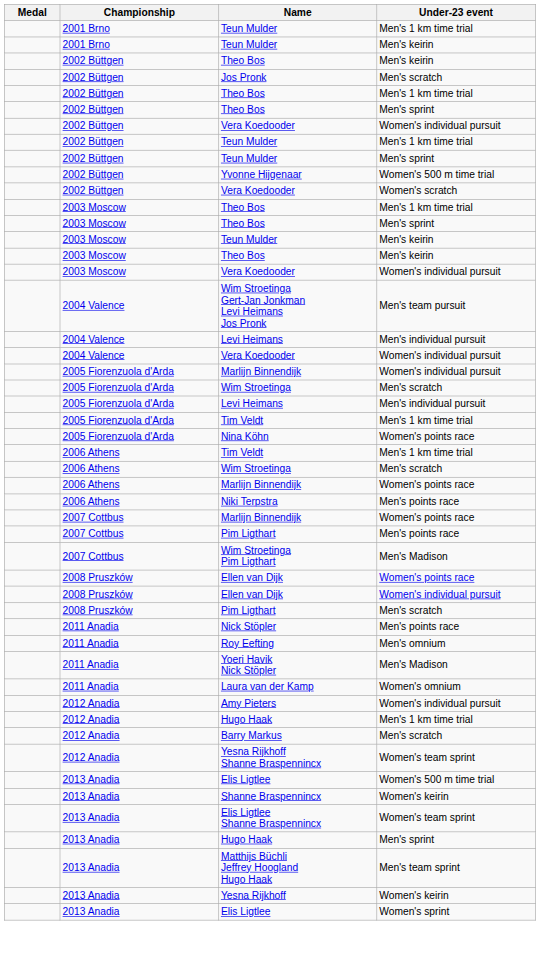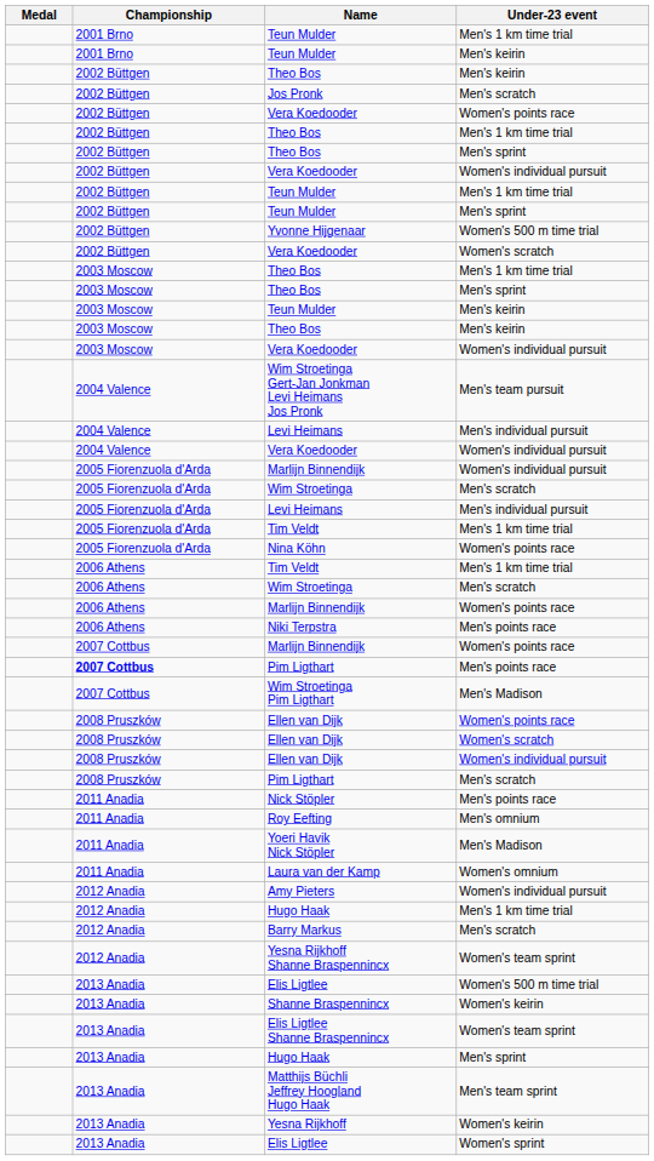 <table class="wikitable sortable">
 <tr>
 <th style="width:5em">Medal</th>
 <th style="width:15em">Championship</th>
 <th style="width:15em">Name</th>
 <th style="width:15em">Under-23 event</th>
 </tr>
 <tr>
 <td></td>
 <td> <a href='#'>2001 Brno</a></td>
 <td><a href='#'>Teun Mulder</a></td>
 <td>Men's 1 km time trial</td>
 </tr>
 <tr>
 <td></td>
 <td> <a href='#'>2001 Brno</a></td>
 <td><a href='#'>Teun Mulder</a></td>
 <td>Men's keirin</td>
 </tr>
 <tr>
 <td></td>
 <td> <a href='#'>2002 Büttgen</a></td>
 <td><a href='#'>Theo Bos</a></td>
 <td>Men's keirin</td>
 </tr>
 <tr>
 <td></td>
 <td> <a href='#'>2002 Büttgen</a></td>
 <td><a href='#'>Jos Pronk</a></td>
 <td>Men's scratch</td>
+</tr>
+<tr>
+<td></td>
+<td> <a href='#'>2002 Büttgen</a></td>
+<td><a href='#'>Vera Koedooder</a></td>
+<td>Women's points race</td>
 </tr>
 <tr>
 <td></td>
 <td> <a href='#'>2002 Büttgen</a></td>
 <td><a href='#'>Theo Bos</a></td>
 <td>Men's 1 km time trial</td>
 </tr>
 <tr>
 <td></td>
 <td> <a href='#'>2002 Büttgen</a></td>
 <td><a href='#'>Theo Bos</a></td>
 <td>Men's sprint</td>
 </tr>
 <tr>
 <td></td>
 <td> <a href='#'>2002 Büttgen</a></td>
 <td><a href='#'>Vera Koedooder</a></td>
 <td>Women's individual pursuit</td>
 </tr>
 <tr>
 <td></td>
 <td> <a href='#'>2002 Büttgen</a></td>
 <td><a href='#'>Teun Mulder</a></td>
 <td>Men's 1 km time trial</td>
 </tr>
 <tr>
 <td></td>
 <td> <a href='#'>2002 Büttgen</a></td>
 <td><a href='#'>Teun Mulder</a></td>
 <td>Men's sprint</td>
 </tr>
 <tr>
 <td></td>
 <td> <a href='#'>2002 Büttgen</a></td>
 <td><a href='#'>Yvonne Hijgenaar</a></td>
 <td>Women's 500 m time trial</td>
 </tr>
 <tr>
 <td></td>
 <td> <a href='#'>2002 Büttgen</a></td>
 <td><a href='#'>Vera Koedooder</a></td>
 <td>Women's scratch</td>
 </tr>
 <tr>
 <td></td>
 <td> <a href='#'>2003 Moscow</a></td>
 <td><a href='#'>Theo Bos</a></td>
 <td>Men's 1 km time trial</td>
 </tr>
 <tr>
 <td></td>
 <td> <a href='#'>2003 Moscow</a></td>
 <td><a href='#'>Theo Bos</a></td>
 <td>Men's sprint</td>
 </tr>
 <tr>
 <td></td>
 <td> <a href='#'>2003 Moscow</a></td>
 <td><a href='#'>Teun Mulder</a></td>
 <td>Men's keirin</td>
 </tr>
 <tr>
 <td></td>
 <td> <a href='#'>2003 Moscow</a></td>
 <td><a href='#'>Theo Bos</a></td>
 <td>Men's keirin</td>
 </tr>
 <tr>
 <td></td>
 <td> <a href='#'>2003 Moscow</a></td>
 <td><a href='#'>Vera Koedooder</a></td>
 <td>Women's individual pursuit</td>
 </tr>
 <tr>
 <td></td>
 <td> <a href='#'>2004 Valence</a></td>
 <td><a href='#'>Wim Stroetinga</a><br><a href='#'>Gert-Jan Jonkman</a><br><a href='#'>Levi Heimans</a><br><a href='#'>Jos Pronk</a></td>
 <td>Men's team pursuit</td>
 </tr>
 <tr>
 <td></td>
 <td> <a href='#'>2004 Valence</a></td>
 <td><a href='#'>Levi Heimans</a></td>
 <td>Men's individual pursuit</td>
 </tr>
 <tr>
 <td></td>
 <td> <a href='#'>2004 Valence</a></td>
 <td><a href='#'>Vera Koedooder</a></td>
 <td>Women's individual pursuit</td>
 </tr>
 <tr>
 <td></td>
 <td> <a href='#'>2005 Fiorenzuola d'Arda</a></td>
 <td><a href='#'>Marlijn Binnendijk</a></td>
 <td>Women's individual pursuit</td>
 </tr>
 <tr>
 <td></td>
 <td> <a href='#'>2005 Fiorenzuola d'Arda</a></td>
 <td><a href='#'>Wim Stroetinga</a></td>
 <td>Men's scratch</td>
 </tr>
 <tr>
 <td></td>
 <td> <a href='#'>2005 Fiorenzuola d'Arda</a></td>
 <td><a href='#'>Levi Heimans</a></td>
 <td>Men's individual pursuit</td>
 </tr>
 <tr>
 <td></td>
 <td> <a href='#'>2005 Fiorenzuola d'Arda</a></td>
 <td><a href='#'>Tim Veldt</a></td>
 <td>Men's 1 km time trial</td>
 </tr>
 <tr>
 <td></td>
 <td> <a href='#'>2005 Fiorenzuola d'Arda</a></td>
 <td><a href='#'>Nina Köhn</a></td>
 <td>Women's points race</td>
 </tr>
 <tr>
 <td></td>
 <td> <a href='#'>2006 Athens</a></td>
 <td><a href='#'>Tim Veldt</a></td>
 <td>Men's 1 km time trial</td>
 </tr>
 <tr>
 <td></td>
 <td> <a href='#'>2006 Athens</a></td>
 <td><a href='#'>Wim Stroetinga</a></td>
 <td>Men's scratch</td>
 </tr>
 <tr>
 <td></td>
 <td> <a href='#'>2006 Athens</a></td>
 <td><a href='#'>Marlijn Binnendijk</a></td>
 <td>Women's points race</td>
 </tr>
 <tr>
 <td></td>
 <td> <a href='#'>2006 Athens</a></td>
 <td><a href='#'>Niki Terpstra</a></td>
 <td>Men's points race</td>
 </tr>
 <tr>
 <td></td>
 <td> <a href='#'>2007 Cottbus</a></td>
 <td><a href='#'>Marlijn Binnendijk</a></td>
 <td>Women's points race</td>
 </tr>
 <tr>
 <td></td>
-<td> <a href='#'>2007 Cottbus</a></td>
+<td><strong> <a href='#'>2007 Cottbus</a></strong></td>
 <td><a href='#'>Pim Ligthart</a></td>
 <td>Men's points race</td>
 </tr>
 <tr>
 <td></td>
 <td> <a href='#'>2007 Cottbus</a></td>
 <td><a href='#'>Wim Stroetinga</a><br><a href='#'>Pim Ligthart</a></td>
 <td>Men's Madison</td>
 </tr>
 <tr>
 <td></td>
 <td> <a href='#'>2008 Pruszków</a></td>
 <td><a href='#'>Ellen van Dijk</a></td>
 <td><a href='#'>Women's points race</a></td>
+</tr>
+<tr>
+<td></td>
+<td> <a href='#'>2008 Pruszków</a></td>
+<td><a href='#'>Ellen van Dijk</a></td>
+<td><a href='#'>Women's scratch</a></td>
 </tr>
 <tr>
 <td></td>
 <td> <a href='#'>2008 Pruszków</a></td>
 <td><a href='#'>Ellen van Dijk</a></td>
 <td><a href='#'>Women's individual pursuit</a></td>
 </tr>
 <tr>
 <td></td>
 <td> <a href='#'>2008 Pruszków</a></td>
 <td><a href='#'>Pim Ligthart</a></td>
 <td>Men's scratch</td>
 </tr>
 <tr>
 <td></td>
 <td> <a href='#'>2011 Anadia</a></td>
 <td><a href='#'>Nick Stöpler</a></td>
 <td>Men's points race</td>
 </tr>
 <tr>
 <td></td>
 <td> <a href='#'>2011 Anadia</a></td>
 <td><a href='#'>Roy Eefting</a></td>
 <td>Men's omnium</td>
 </tr>
 <tr>
 <td></td>
 <td> <a href='#'>2011 Anadia</a></td>
 <td><a href='#'>Yoeri Havik</a><br><a href='#'>Nick Stöpler</a></td>
 <td>Men's Madison</td>
 </tr>
 <tr>
 <td></td>
 <td> <a href='#'>2011 Anadia</a></td>
 <td><a href='#'>Laura van der Kamp</a></td>
 <td>Women's omnium</td>
 </tr>
 <tr>
 <td></td>
 <td> <a href='#'>2012 Anadia</a></td>
 <td><a href='#'>Amy Pieters</a></td>
 <td>Women's individual pursuit</td>
 </tr>
 <tr>
 <td></td>
 <td> <a href='#'>2012 Anadia</a></td>
 <td><a href='#'>Hugo Haak</a></td>
 <td>Men's 1 km time trial</td>
 </tr>
 <tr>
 <td></td>
 <td> <a href='#'>2012 Anadia</a></td>
 <td><a href='#'>Barry Markus</a></td>
 <td>Men's scratch</td>
 </tr>
 <tr>
 <td></td>
 <td> <a href='#'>2012 Anadia</a></td>
 <td><a href='#'>Yesna Rijkhoff</a><br><a href='#'>Shanne Braspennincx</a></td>
 <td>Women's team sprint</td>
 </tr>
 <tr>
 <td></td>
 <td> <a href='#'>2013 Anadia</a></td>
 <td><a href='#'>Elis Ligtlee</a></td>
 <td>Women's 500 m time trial</td>
 </tr>
 <tr>
 <td></td>
 <td> <a href='#'>2013 Anadia</a></td>
 <td><a href='#'>Shanne Braspennincx</a></td>
 <td>Women's keirin</td>
 </tr>
 <tr>
 <td></td>
 <td> <a href='#'>2013 Anadia</a></td>
 <td><a href='#'>Elis Ligtlee</a><br><a href='#'>Shanne Braspennincx</a></td>
 <td>Women's team sprint</td>
 </tr>
 <tr>
 <td></td>
 <td> <a href='#'>2013 Anadia</a></td>
 <td><a href='#'>Hugo Haak</a></td>
 <td>Men's sprint</td>
 </tr>
 <tr>
 <td></td>
 <td> <a href='#'>2013 Anadia</a></td>
 <td><a href='#'>Matthijs Büchli</a><br><a href='#'>Jeffrey Hoogland</a><br><a href='#'>Hugo Haak</a></td>
 <td>Men's team sprint</td>
 </tr>
 <tr>
 <td></td>
 <td> <a href='#'>2013 Anadia</a></td>
 <td><a href='#'>Yesna Rijkhoff</a></td>
 <td>Women's keirin</td>
 </tr>
 <tr>
 <td></td>
 <td> <a href='#'>2013 Anadia</a></td>
 <td><a href='#'>Elis Ligtlee</a></td>
 <td>Women's sprint</td>
 </tr>
 </table>
